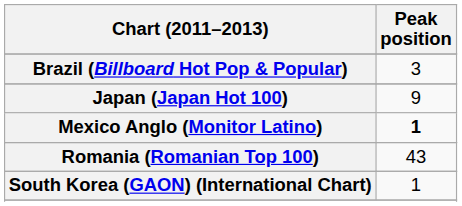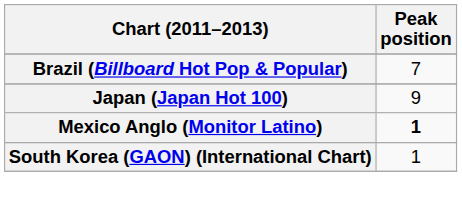 <table class="wikitable plainrowheaders sortable" style="text-align:center">
 <tr>
 <th scope="col">Chart (2011–2013)</th>
 <th scope="col">Peak<br>position</th>
 </tr>
 <tr>
 </tr>
 <tr>
 </tr>
 <tr>
 </tr>
 <tr>
 </tr>
 <tr>
 <th scope="row">Brazil (<a href='#'><em>Billboard</em> Hot Pop & Popular</a>)</th>
-<td style="text-align:center;">3</td>
+<td style="text-align:center;">7</td>
 </tr>
 <tr>
 </tr>
 <tr>
 </tr>
 <tr>
 </tr>
 <tr>
 </tr>
 <tr>
 </tr>
 <tr>
 </tr>
 <tr>
 </tr>
 <tr>
 </tr>
 <tr>
 </tr>
 <tr>
 </tr>
 <tr>
 <th scope="row">Japan (<a href='#'>Japan Hot 100</a>)</th>
 <td style="text-align:center;">9</td>
 </tr>
 <tr>
 <th scope="row">Mexico Anglo (<a href='#'>Monitor Latino</a>)</th>
 <td style="text-align:center;"><strong>1</strong></td>
 </tr>
 <tr>
 </tr>
 <tr>
 </tr>
 <tr>
 </tr>
 <tr>
 </tr>
 <tr>
 </tr>
 <tr>
-<th scope="row">Romania (<a href='#'>Romanian Top 100</a>)</th>
-<td style="text-align:center;">43</td>
-</tr>
-<tr>
 </tr>
 <tr>
 </tr>
 <tr>
 </tr>
 <tr>
 <th scope="row">South Korea (<a href='#'>GAON</a>) (International Chart)</th>
 <td style="text-align:center;">1</td>
 </tr>
 <tr>
 </tr>
 <tr>
 </tr>
 <tr>
 </tr>
 <tr>
 </tr>
 <tr>
 </tr>
 <tr>
 </tr>
 <tr>
 </tr>
 <tr>
 </tr>
 <tr>
 </tr>
 <tr>
 </tr>
 <tr>
 </tr>
 <tr>
 </tr>
 <tr>
 </tr>
 </table>
